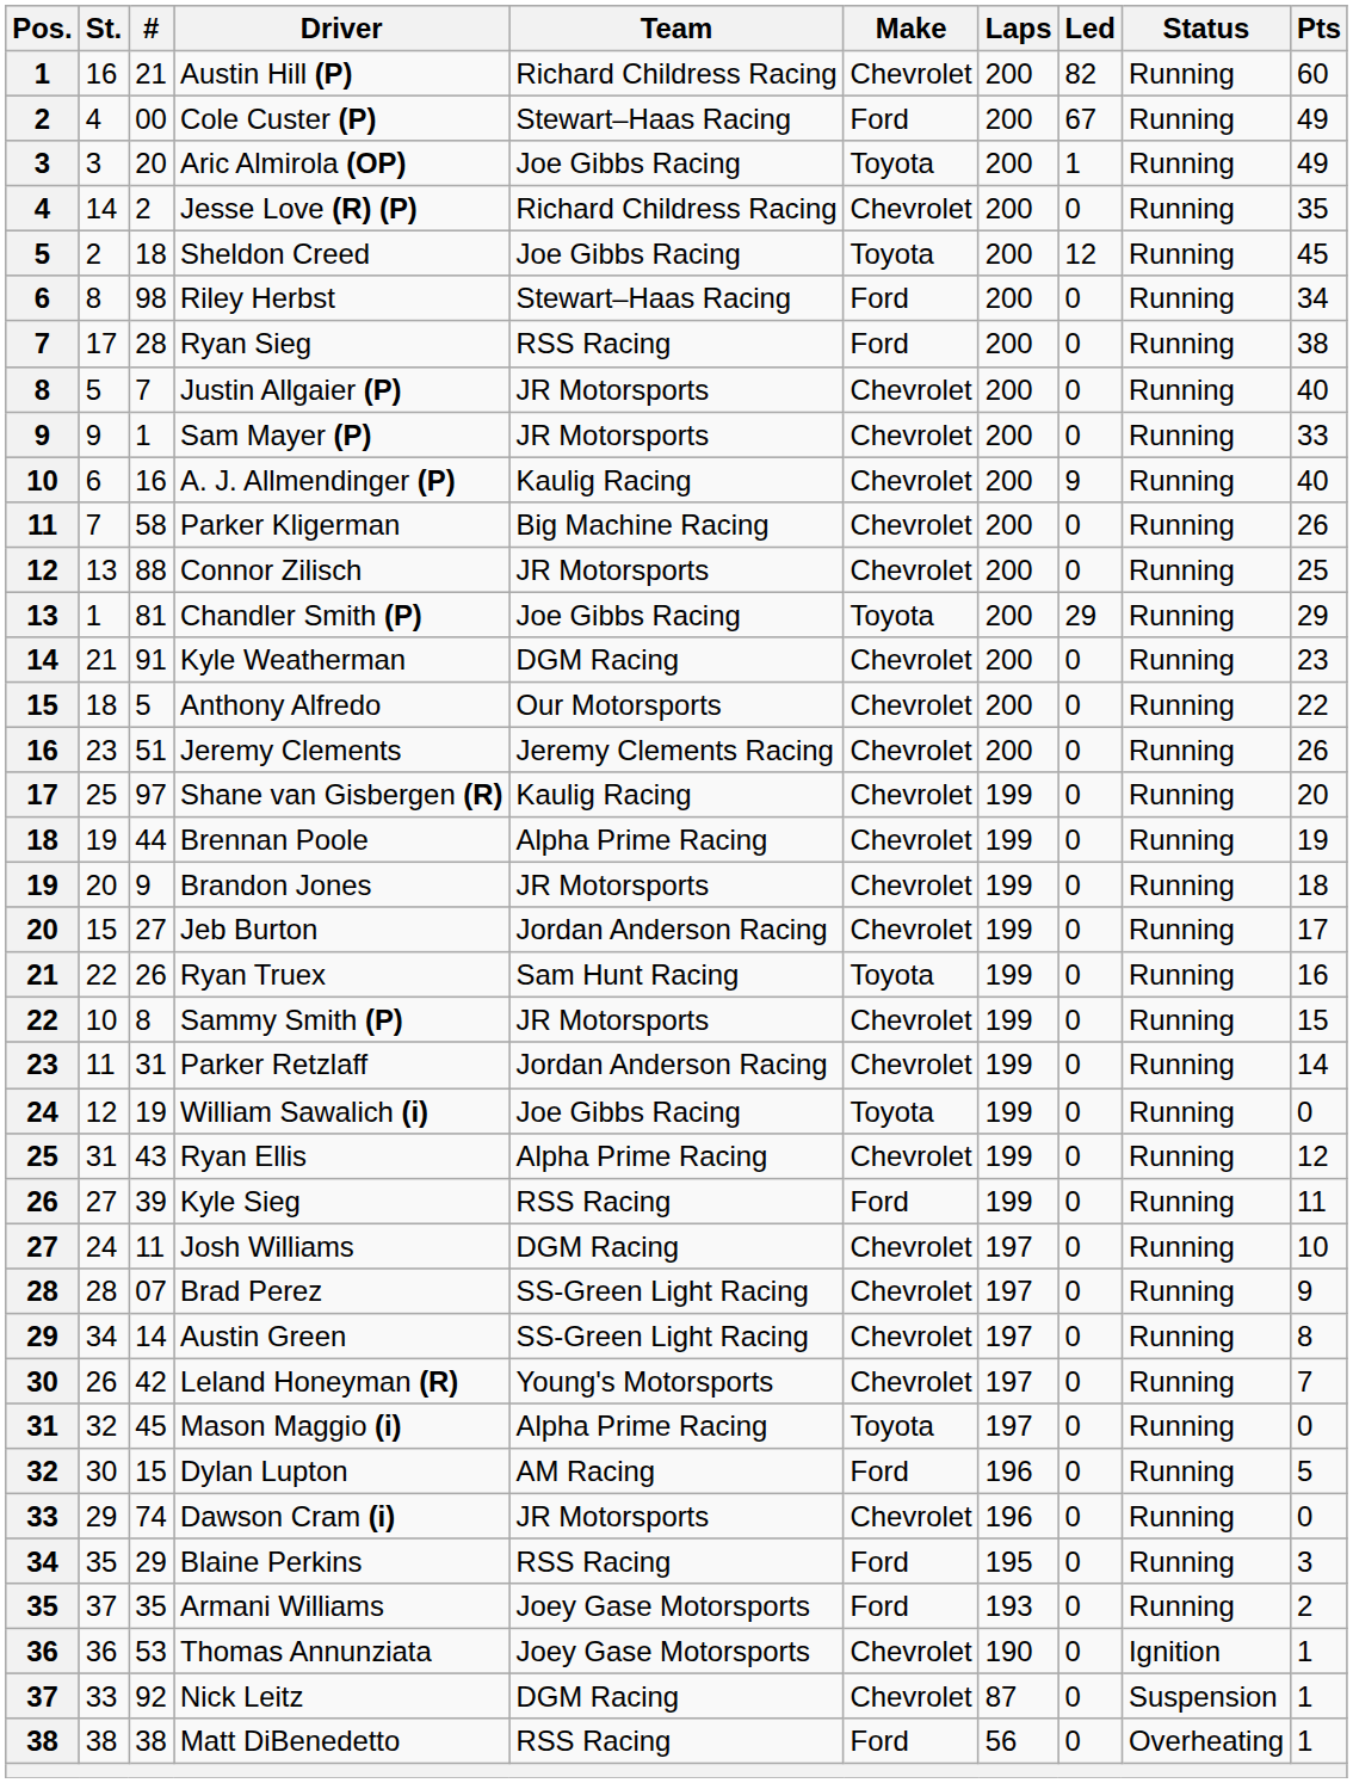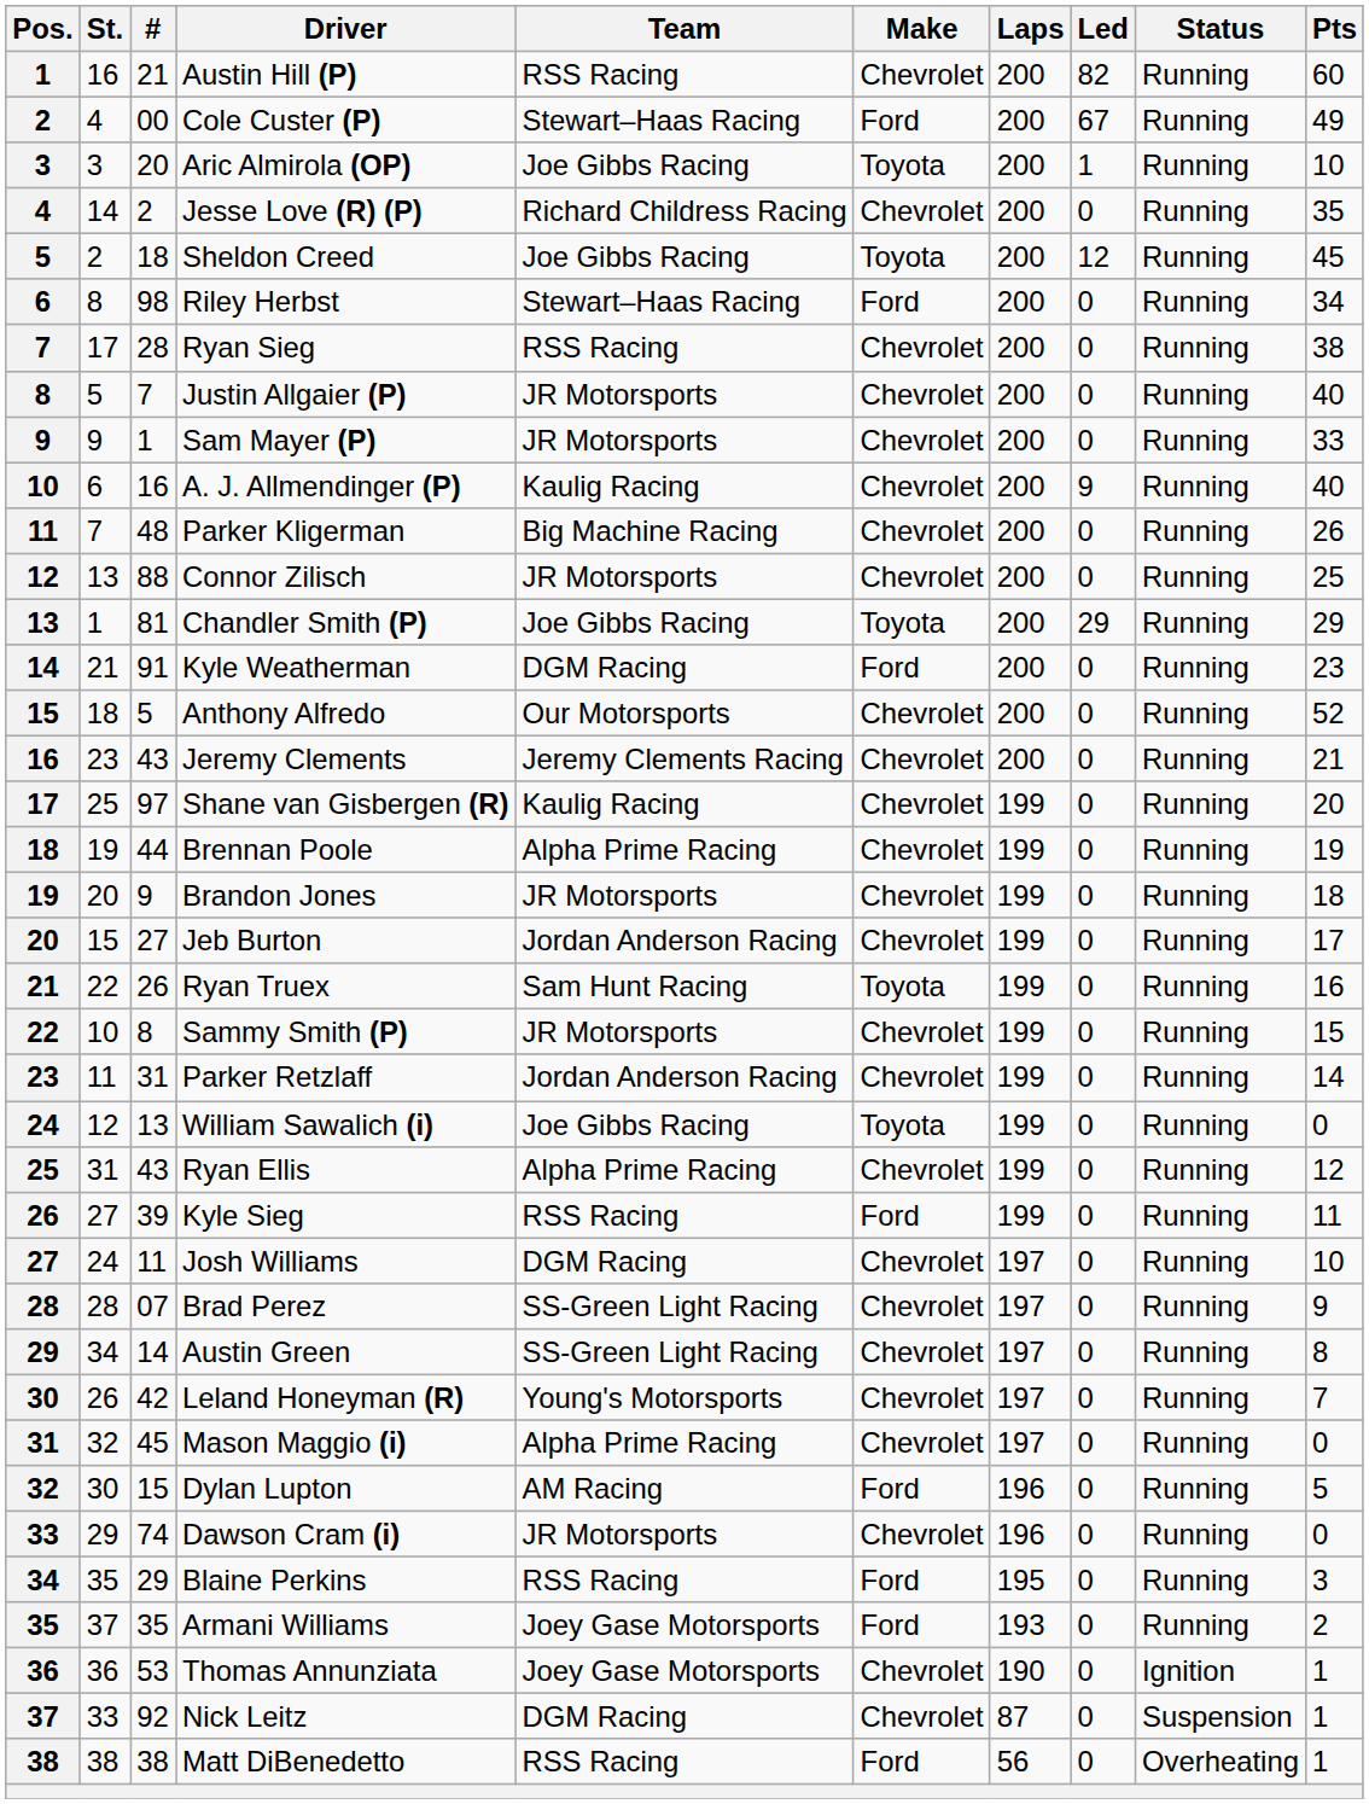 <table class="wikitable" style="font-size:95%">
 <tr>
 <th>Pos.</th>
 <th>St.</th>
 <th>#</th>
 <th>Driver</th>
 <th>Team</th>
 <th>Make</th>
 <th>Laps</th>
 <th>Led</th>
 <th>Status</th>
 <th>Pts</th>
 </tr>
 <tr>
 <th>1</th>
 <td>16</td>
 <td>21</td>
 <td>Austin Hill <strong>(P)</strong></td>
-<td>Richard Childress Racing</td>
+<td>RSS Racing</td>
 <td>Chevrolet</td>
 <td>200</td>
 <td>82</td>
 <td>Running</td>
 <td>60</td>
 </tr>
 <tr>
 <th>2</th>
 <td>4</td>
 <td>00</td>
 <td>Cole Custer <strong>(P)</strong></td>
 <td>Stewart–Haas Racing</td>
 <td>Ford</td>
 <td>200</td>
 <td>67</td>
 <td>Running</td>
 <td>49</td>
 </tr>
 <tr>
 <th>3</th>
 <td>3</td>
 <td>20</td>
 <td>Aric Almirola <strong>(OP)</strong></td>
 <td>Joe Gibbs Racing</td>
 <td>Toyota</td>
 <td>200</td>
 <td>1</td>
 <td>Running</td>
-<td>49</td>
+<td>10</td>
 </tr>
 <tr>
 <th>4</th>
 <td>14</td>
 <td>2</td>
 <td>Jesse Love <strong>(R)</strong> <strong>(P)</strong></td>
 <td>Richard Childress Racing</td>
 <td>Chevrolet</td>
 <td>200</td>
 <td>0</td>
 <td>Running</td>
 <td>35</td>
 </tr>
 <tr>
 <th>5</th>
 <td>2</td>
 <td>18</td>
 <td>Sheldon Creed</td>
 <td>Joe Gibbs Racing</td>
 <td>Toyota</td>
 <td>200</td>
 <td>12</td>
 <td>Running</td>
 <td>45</td>
 </tr>
 <tr>
 <th>6</th>
 <td>8</td>
 <td>98</td>
 <td>Riley Herbst</td>
 <td>Stewart–Haas Racing</td>
 <td>Ford</td>
 <td>200</td>
 <td>0</td>
 <td>Running</td>
 <td>34</td>
 </tr>
 <tr>
 <th>7</th>
 <td>17</td>
 <td>28</td>
 <td>Ryan Sieg</td>
 <td>RSS Racing</td>
-<td>Ford</td>
+<td>Chevrolet</td>
 <td>200</td>
 <td>0</td>
 <td>Running</td>
 <td>38</td>
 </tr>
 <tr>
 <th>8</th>
 <td>5</td>
 <td>7</td>
 <td>Justin Allgaier <strong>(P)</strong></td>
 <td>JR Motorsports</td>
 <td>Chevrolet</td>
 <td>200</td>
 <td>0</td>
 <td>Running</td>
 <td>40</td>
 </tr>
 <tr>
 <th>9</th>
 <td>9</td>
 <td>1</td>
 <td>Sam Mayer <strong>(P)</strong></td>
 <td>JR Motorsports</td>
 <td>Chevrolet</td>
 <td>200</td>
 <td>0</td>
 <td>Running</td>
 <td>33</td>
 </tr>
 <tr>
 <th>10</th>
 <td>6</td>
 <td>16</td>
 <td>A. J. Allmendinger <strong>(P)</strong></td>
 <td>Kaulig Racing</td>
 <td>Chevrolet</td>
 <td>200</td>
 <td>9</td>
 <td>Running</td>
 <td>40</td>
 </tr>
 <tr>
 <th>11</th>
 <td>7</td>
-<td>58</td>
+<td>48</td>
 <td>Parker Kligerman</td>
 <td>Big Machine Racing</td>
 <td>Chevrolet</td>
 <td>200</td>
 <td>0</td>
 <td>Running</td>
 <td>26</td>
 </tr>
 <tr>
 <th>12</th>
 <td>13</td>
 <td>88</td>
 <td>Connor Zilisch</td>
 <td>JR Motorsports</td>
 <td>Chevrolet</td>
 <td>200</td>
 <td>0</td>
 <td>Running</td>
 <td>25</td>
 </tr>
 <tr>
 <th>13</th>
 <td>1</td>
 <td>81</td>
 <td>Chandler Smith <strong>(P)</strong></td>
 <td>Joe Gibbs Racing</td>
 <td>Toyota</td>
 <td>200</td>
 <td>29</td>
 <td>Running</td>
 <td>29</td>
 </tr>
 <tr>
 <th>14</th>
 <td>21</td>
 <td>91</td>
 <td>Kyle Weatherman</td>
 <td>DGM Racing</td>
-<td>Chevrolet</td>
+<td>Ford</td>
 <td>200</td>
 <td>0</td>
 <td>Running</td>
 <td>23</td>
 </tr>
 <tr>
 <th>15</th>
 <td>18</td>
 <td>5</td>
 <td>Anthony Alfredo</td>
 <td>Our Motorsports</td>
 <td>Chevrolet</td>
 <td>200</td>
 <td>0</td>
 <td>Running</td>
-<td>22</td>
+<td>52</td>
 </tr>
 <tr>
 <th>16</th>
 <td>23</td>
-<td>51</td>
+<td>43</td>
 <td>Jeremy Clements</td>
 <td>Jeremy Clements Racing</td>
 <td>Chevrolet</td>
 <td>200</td>
 <td>0</td>
 <td>Running</td>
-<td>26</td>
+<td>21</td>
 </tr>
 <tr>
 <th>17</th>
 <td>25</td>
 <td>97</td>
 <td>Shane van Gisbergen <strong>(R)</strong></td>
 <td>Kaulig Racing</td>
 <td>Chevrolet</td>
 <td>199</td>
 <td>0</td>
 <td>Running</td>
 <td>20</td>
 </tr>
 <tr>
 <th>18</th>
 <td>19</td>
 <td>44</td>
 <td>Brennan Poole</td>
 <td>Alpha Prime Racing</td>
 <td>Chevrolet</td>
 <td>199</td>
 <td>0</td>
 <td>Running</td>
 <td>19</td>
 </tr>
 <tr>
 <th>19</th>
 <td>20</td>
 <td>9</td>
 <td>Brandon Jones</td>
 <td>JR Motorsports</td>
 <td>Chevrolet</td>
 <td>199</td>
 <td>0</td>
 <td>Running</td>
 <td>18</td>
 </tr>
 <tr>
 <th>20</th>
 <td>15</td>
 <td>27</td>
 <td>Jeb Burton</td>
 <td>Jordan Anderson Racing</td>
 <td>Chevrolet</td>
 <td>199</td>
 <td>0</td>
 <td>Running</td>
 <td>17</td>
 </tr>
 <tr>
 <th>21</th>
 <td>22</td>
 <td>26</td>
 <td>Ryan Truex</td>
 <td>Sam Hunt Racing</td>
 <td>Toyota</td>
 <td>199</td>
 <td>0</td>
 <td>Running</td>
 <td>16</td>
 </tr>
 <tr>
 <th>22</th>
 <td>10</td>
 <td>8</td>
 <td>Sammy Smith <strong>(P)</strong></td>
 <td>JR Motorsports</td>
 <td>Chevrolet</td>
 <td>199</td>
 <td>0</td>
 <td>Running</td>
 <td>15</td>
 </tr>
 <tr>
 <th>23</th>
 <td>11</td>
 <td>31</td>
 <td>Parker Retzlaff</td>
 <td>Jordan Anderson Racing</td>
 <td>Chevrolet</td>
 <td>199</td>
 <td>0</td>
 <td>Running</td>
 <td>14</td>
 </tr>
 <tr>
 <th>24</th>
 <td>12</td>
-<td>19</td>
+<td>13</td>
 <td>William Sawalich <strong>(i)</strong></td>
 <td>Joe Gibbs Racing</td>
 <td>Toyota</td>
 <td>199</td>
 <td>0</td>
 <td>Running</td>
 <td>0</td>
 </tr>
 <tr>
 <th>25</th>
 <td>31</td>
 <td>43</td>
 <td>Ryan Ellis</td>
 <td>Alpha Prime Racing</td>
 <td>Chevrolet</td>
 <td>199</td>
 <td>0</td>
 <td>Running</td>
 <td>12</td>
 </tr>
 <tr>
 <th>26</th>
 <td>27</td>
 <td>39</td>
 <td>Kyle Sieg</td>
 <td>RSS Racing</td>
 <td>Ford</td>
 <td>199</td>
 <td>0</td>
 <td>Running</td>
 <td>11</td>
 </tr>
 <tr>
 <th>27</th>
 <td>24</td>
 <td>11</td>
 <td>Josh Williams</td>
 <td>DGM Racing</td>
 <td>Chevrolet</td>
 <td>197</td>
 <td>0</td>
 <td>Running</td>
 <td>10</td>
 </tr>
 <tr>
 <th>28</th>
 <td>28</td>
 <td>07</td>
 <td>Brad Perez</td>
 <td>SS-Green Light Racing</td>
 <td>Chevrolet</td>
 <td>197</td>
 <td>0</td>
 <td>Running</td>
 <td>9</td>
 </tr>
 <tr>
 <th>29</th>
 <td>34</td>
 <td>14</td>
 <td>Austin Green</td>
 <td>SS-Green Light Racing</td>
 <td>Chevrolet</td>
 <td>197</td>
 <td>0</td>
 <td>Running</td>
 <td>8</td>
 </tr>
 <tr>
 <th>30</th>
 <td>26</td>
 <td>42</td>
 <td>Leland Honeyman <strong>(R)</strong></td>
 <td>Young's Motorsports</td>
 <td>Chevrolet</td>
 <td>197</td>
 <td>0</td>
 <td>Running</td>
 <td>7</td>
 </tr>
 <tr>
 <th>31</th>
 <td>32</td>
 <td>45</td>
 <td>Mason Maggio <strong>(i)</strong></td>
 <td>Alpha Prime Racing</td>
-<td>Toyota</td>
+<td>Chevrolet</td>
 <td>197</td>
 <td>0</td>
 <td>Running</td>
 <td>0</td>
 </tr>
 <tr>
 <th>32</th>
 <td>30</td>
 <td>15</td>
 <td>Dylan Lupton</td>
 <td>AM Racing</td>
 <td>Ford</td>
 <td>196</td>
 <td>0</td>
 <td>Running</td>
 <td>5</td>
 </tr>
 <tr>
 <th>33</th>
 <td>29</td>
 <td>74</td>
 <td>Dawson Cram <strong>(i)</strong></td>
 <td>JR Motorsports</td>
 <td>Chevrolet</td>
 <td>196</td>
 <td>0</td>
 <td>Running</td>
 <td>0</td>
 </tr>
 <tr>
 <th>34</th>
 <td>35</td>
 <td>29</td>
 <td>Blaine Perkins</td>
 <td>RSS Racing</td>
 <td>Ford</td>
 <td>195</td>
 <td>0</td>
 <td>Running</td>
 <td>3</td>
 </tr>
 <tr>
 <th>35</th>
 <td>37</td>
 <td>35</td>
 <td>Armani Williams</td>
 <td>Joey Gase Motorsports</td>
 <td>Ford</td>
 <td>193</td>
 <td>0</td>
 <td>Running</td>
 <td>2</td>
 </tr>
 <tr>
 <th>36</th>
 <td>36</td>
 <td>53</td>
 <td>Thomas Annunziata</td>
 <td>Joey Gase Motorsports</td>
 <td>Chevrolet</td>
 <td>190</td>
 <td>0</td>
 <td>Ignition</td>
 <td>1</td>
 </tr>
 <tr>
 <th>37</th>
 <td>33</td>
 <td>92</td>
 <td>Nick Leitz</td>
 <td>DGM Racing</td>
 <td>Chevrolet</td>
 <td>87</td>
 <td>0</td>
 <td>Suspension</td>
 <td>1</td>
 </tr>
 <tr>
 <th>38</th>
 <td>38</td>
 <td>38</td>
 <td>Matt DiBenedetto</td>
 <td>RSS Racing</td>
 <td>Ford</td>
 <td>56</td>
 <td>0</td>
 <td>Overheating</td>
 <td>1</td>
 </tr>
 <tr>
 <th colspan="10"></th>
 </tr>
 </table>
